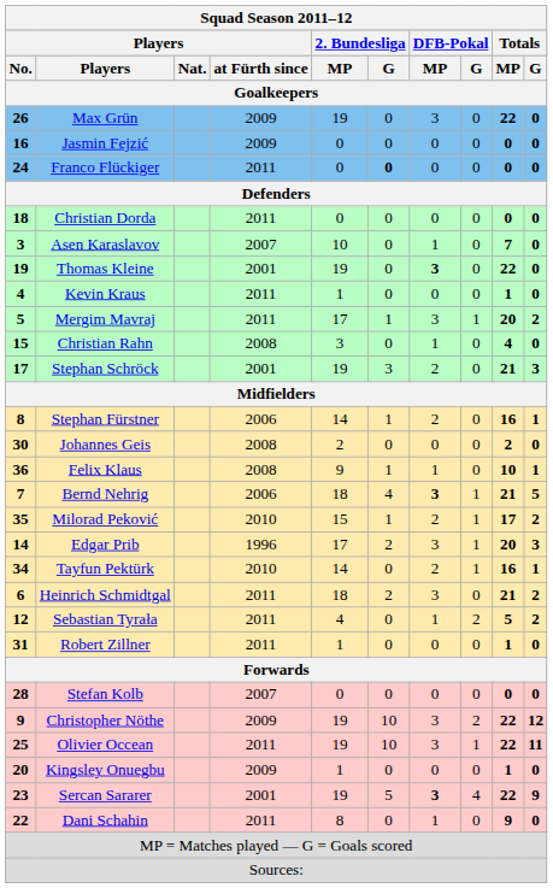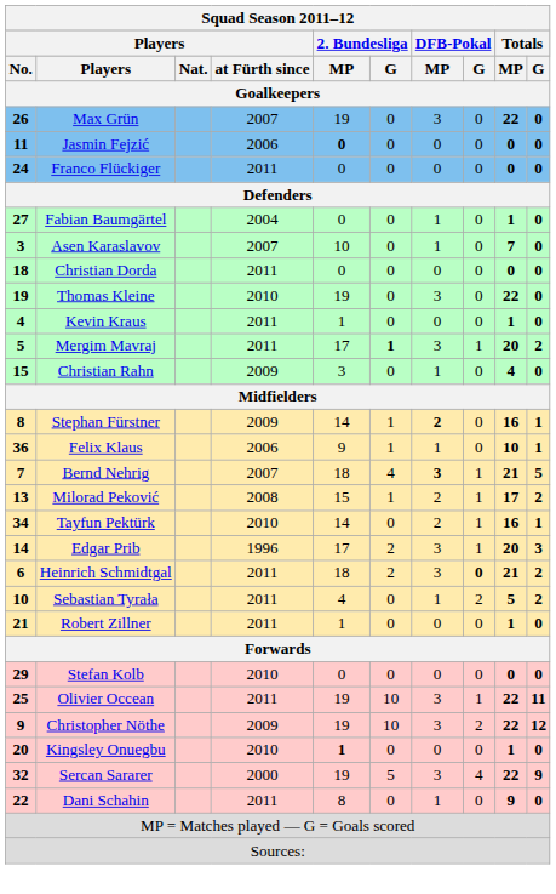 <table class="wikitable" style="font-size:100%">
 <tr style="text-align:center; background:#dcdcdc;">
 <th colspan="10">Squad Season 2011–12</th>
 </tr>
 <tr style="text-align:center; background:#9c9c9c;">
 <th colspan="4">Players</th>
 <th colspan="2"><a href='#'>2. Bundesliga</a></th>
 <th colspan="2"><a href='#'>DFB-Pokal</a></th>
 <th colspan="2">Totals</th>
 </tr>
 <tr style="text-align:center; background:#dcdcdc;">
 <th>No.</th>
 <th>Players</th>
 <th>Nat.</th>
 <th>at Fürth since</th>
 <th>MP</th>
 <th>G</th>
 <th>MP</th>
 <th>G</th>
 <th>MP</th>
 <th>G</th>
 </tr>
 <tr style="text-align:center; background:#dcdcdc;">
 <th colspan="10">Goalkeepers</th>
 </tr>
 <tr align="center" style="background:#7EC0EE">
 <td><strong>26</strong></td>
 <td><a href='#'>Max Grün</a></td>
 <td></td>
-<td>2009</td>
+<td>2007</td>
 <td>19</td>
 <td>0</td>
 <td>3</td>
 <td>0</td>
 <td><strong>22</strong></td>
 <td><strong>0</strong></td>
 </tr>
 <tr align="center" style="background:#7EC0EE">
-<td><strong>16</strong></td>
+<td><strong>11</strong></td>
 <td><a href='#'>Jasmin Fejzić</a></td>
 <td></td>
-<td>2009</td>
-<td>0</td>
+<td>2006</td>
+<td><strong>0</strong></td>
 <td>0</td>
 <td>0</td>
 <td>0</td>
 <td><strong>0</strong></td>
 <td><strong>0</strong></td>
 </tr>
 <tr align="center" style="background:#7EC0EE">
 <td><strong>24</strong></td>
 <td><a href='#'>Franco Flückiger</a></td>
 <td></td>
 <td>2011</td>
 <td>0</td>
-<td><strong>0</strong></td>
+<td>0</td>
 <td>0</td>
 <td>0</td>
 <td><strong>0</strong></td>
 <td><strong>0</strong></td>
 </tr>
 <tr align="center" style="background:#DCDCDC">
 <th colspan="10">Defenders</th>
 </tr>
 <tr align="center" style="background:#B9FFC5">
-<td><strong>18</strong></td>
-<td><a href='#'>Christian Dorda</a></td>
+<td><strong>27</strong></td>
+<td><a href='#'>Fabian Baumgärtel</a></td>
 <td></td>
-<td>2011</td>
+<td>2004</td>
 <td>0</td>
 <td>0</td>
+<td>1</td>
 <td>0</td>
-<td>0</td>
-<td><strong>0</strong></td>
+<td><strong>1</strong></td>
 <td><strong>0</strong></td>
 </tr>
 <tr align="center" style="background:#B9FFC5">
 <td><strong>3</strong></td>
 <td><a href='#'>Asen Karaslavov</a></td>
 <td></td>
 <td>2007</td>
 <td>10</td>
 <td>0</td>
 <td>1</td>
 <td>0</td>
 <td><strong>7</strong></td>
 <td><strong>0</strong></td>
 </tr>
 <tr align="center" style="background:#B9FFC5">
+<td><strong>18</strong></td>
+<td><a href='#'>Christian Dorda</a></td>
+<td></td>
+<td>2011</td>
+<td>0</td>
+<td>0</td>
+<td>0</td>
+<td>0</td>
+<td><strong>0</strong></td>
+<td><strong>0</strong></td>
+</tr>
+<tr align="center" style="background:#B9FFC5">
 <td><strong>19</strong></td>
 <td><a href='#'>Thomas Kleine</a></td>
 <td></td>
-<td>2001</td>
+<td>2010</td>
 <td>19</td>
 <td>0</td>
-<td><strong>3</strong></td>
+<td>3</td>
 <td>0</td>
 <td><strong>22</strong></td>
 <td><strong>0</strong></td>
 </tr>
 <tr align="center" style="background:#B9FFC5">
 <td><strong>4</strong></td>
 <td><a href='#'>Kevin Kraus</a></td>
 <td></td>
 <td>2011</td>
 <td>1</td>
 <td>0</td>
 <td>0</td>
 <td>0</td>
 <td><strong>1</strong></td>
 <td><strong>0</strong></td>
 </tr>
 <tr align="center" style="background:#B9FFC5">
 <td><strong>5</strong></td>
 <td><a href='#'>Mergim Mavraj</a></td>
 <td></td>
 <td>2011</td>
 <td>17</td>
-<td>1</td>
+<td><strong>1</strong></td>
 <td>3</td>
 <td>1</td>
 <td><strong>20</strong></td>
 <td><strong>2</strong></td>
 </tr>
 <tr align="center" style="background:#B9FFC5">
 <td><strong>15</strong></td>
 <td><a href='#'>Christian Rahn</a></td>
 <td></td>
-<td>2008</td>
+<td>2009</td>
 <td>3</td>
 <td>0</td>
 <td>1</td>
 <td>0</td>
 <td><strong>4</strong></td>
 <td><strong>0</strong></td>
-</tr>
-<tr align="center" style="background:#B9FFC5">
-<td><strong>17</strong></td>
-<td><a href='#'>Stephan Schröck</a></td>
-<td></td>
-<td>2001</td>
-<td>19</td>
-<td>3</td>
-<td>2</td>
-<td>0</td>
-<td><strong>21</strong></td>
-<td><strong>3</strong></td>
 </tr>
 <tr align="center" style="background:#DCDCDC">
 <th colspan="10">Midfielders</th>
 </tr>
 <tr align="center" style="background:#FFEBAD">
 <td><strong>8</strong></td>
 <td><a href='#'>Stephan Fürstner</a></td>
 <td></td>
-<td>2006</td>
+<td>2009</td>
 <td>14</td>
 <td>1</td>
-<td>2</td>
+<td><strong>2</strong></td>
 <td>0</td>
 <td><strong>16</strong></td>
 <td><strong>1</strong></td>
 </tr>
 <tr align="center" style="background:#FFEBAD">
-<td><strong>30</strong></td>
-<td><a href='#'>Johannes Geis</a></td>
-<td></td>
-<td>2008</td>
-<td>2</td>
-<td>0</td>
-<td>0</td>
-<td>0</td>
-<td><strong>2</strong></td>
-<td><strong>0</strong></td>
-</tr>
-<tr align="center" style="background:#FFEBAD">
 <td><strong>36</strong></td>
 <td><a href='#'>Felix Klaus</a></td>
 <td></td>
-<td>2008</td>
+<td>2006</td>
 <td>9</td>
 <td>1</td>
 <td>1</td>
 <td>0</td>
 <td><strong>10</strong></td>
 <td><strong>1</strong></td>
 </tr>
 <tr align="center" style="background:#FFEBAD">
 <td><strong>7</strong></td>
 <td><a href='#'>Bernd Nehrig</a></td>
 <td></td>
-<td>2006</td>
+<td>2007</td>
 <td>18</td>
 <td>4</td>
 <td><strong>3</strong></td>
 <td>1</td>
 <td><strong>21</strong></td>
 <td><strong>5</strong></td>
 </tr>
 <tr align="center" style="background:#FFEBAD">
-<td><strong>35</strong></td>
+<td><strong>13</strong></td>
 <td><a href='#'>Milorad Peković</a></td>
 <td></td>
-<td>2010</td>
+<td>2008</td>
 <td>15</td>
 <td>1</td>
 <td>2</td>
 <td>1</td>
 <td><strong>17</strong></td>
 <td><strong>2</strong></td>
+</tr>
+<tr align="center" style="background:#FFEBAD">
+<td><strong>34</strong></td>
+<td><a href='#'>Tayfun Pektürk</a></td>
+<td></td>
+<td>2010</td>
+<td>14</td>
+<td>0</td>
+<td>2</td>
+<td>1</td>
+<td><strong>16</strong></td>
+<td><strong>1</strong></td>
 </tr>
 <tr align="center" style="background:#FFEBAD">
 <td><strong>14</strong></td>
 <td><a href='#'>Edgar Prib</a></td>
 <td></td>
 <td>1996</td>
 <td>17</td>
 <td>2</td>
 <td>3</td>
 <td>1</td>
 <td><strong>20</strong></td>
 <td><strong>3</strong></td>
 </tr>
 <tr align="center" style="background:#FFEBAD">
-<td><strong>34</strong></td>
-<td><a href='#'>Tayfun Pektürk</a></td>
-<td></td>
-<td>2010</td>
-<td>14</td>
-<td>0</td>
-<td>2</td>
-<td>1</td>
-<td><strong>16</strong></td>
-<td><strong>1</strong></td>
-</tr>
-<tr align="center" style="background:#FFEBAD">
 <td><strong>6</strong></td>
 <td><a href='#'>Heinrich Schmidtgal</a></td>
 <td></td>
 <td>2011</td>
 <td>18</td>
 <td>2</td>
 <td>3</td>
-<td>0</td>
+<td><strong>0</strong></td>
 <td><strong>21</strong></td>
 <td><strong>2</strong></td>
 </tr>
 <tr align="center" style="background:#FFEBAD">
-<td><strong>12</strong></td>
+<td><strong>10</strong></td>
 <td><a href='#'>Sebastian Tyrała</a></td>
 <td></td>
 <td>2011</td>
 <td>4</td>
 <td>0</td>
 <td>1</td>
 <td>2</td>
 <td><strong>5</strong></td>
 <td><strong>2</strong></td>
 </tr>
 <tr align="center" style="background:#FFEBAD">
-<td><strong>31</strong></td>
+<td><strong>21</strong></td>
 <td><a href='#'>Robert Zillner</a></td>
 <td></td>
 <td>2011</td>
 <td>1</td>
 <td>0</td>
 <td>0</td>
 <td>0</td>
 <td><strong>1</strong></td>
 <td><strong>0</strong></td>
 </tr>
 <tr align="center" style="background:#DCDCDC">
 <th colspan="10">Forwards</th>
 </tr>
 <tr align="center" style="background:#FFCBCB">
-<td><strong>28</strong></td>
+<td><strong>29</strong></td>
 <td><a href='#'>Stefan Kolb</a></td>
 <td></td>
-<td>2007</td>
+<td>2010</td>
 <td>0</td>
 <td>0</td>
 <td>0</td>
 <td>0</td>
 <td><strong>0</strong></td>
 <td><strong>0</strong></td>
+</tr>
+<tr align="center" style="background:#FFCBCB">
+<td><strong>25</strong></td>
+<td><a href='#'>Olivier Occean</a></td>
+<td></td>
+<td>2011</td>
+<td>19</td>
+<td>10</td>
+<td>3</td>
+<td>1</td>
+<td><strong>22</strong></td>
+<td><strong>11</strong></td>
 </tr>
 <tr align="center" style="background:#FFCBCB">
 <td><strong>9</strong></td>
 <td><a href='#'>Christopher Nöthe</a></td>
 <td></td>
 <td>2009</td>
 <td>19</td>
 <td>10</td>
 <td>3</td>
 <td>2</td>
 <td><strong>22</strong></td>
 <td><strong>12</strong></td>
 </tr>
 <tr align="center" style="background:#FFCBCB">
-<td><strong>25</strong></td>
-<td><a href='#'>Olivier Occean</a></td>
-<td></td>
-<td>2011</td>
-<td>19</td>
-<td>10</td>
-<td>3</td>
-<td>1</td>
-<td><strong>22</strong></td>
-<td><strong>11</strong></td>
-</tr>
-<tr align="center" style="background:#FFCBCB">
 <td><strong>20</strong></td>
 <td><a href='#'>Kingsley Onuegbu</a></td>
 <td></td>
-<td>2009</td>
-<td>1</td>
+<td>2010</td>
+<td><strong>1</strong></td>
 <td>0</td>
 <td>0</td>
 <td>0</td>
 <td><strong>1</strong></td>
 <td><strong>0</strong></td>
 </tr>
 <tr align="center" style="background:#FFCBCB">
-<td><strong>23</strong></td>
+<td><strong>32</strong></td>
 <td><a href='#'>Sercan Sararer</a></td>
 <td></td>
-<td>2001</td>
+<td>2000</td>
 <td>19</td>
 <td>5</td>
-<td><strong>3</strong></td>
+<td>3</td>
 <td>4</td>
 <td><strong>22</strong></td>
 <td><strong>9</strong></td>
 </tr>
 <tr align="center" style="background:#FFCBCB">
 <td><strong>22</strong></td>
 <td><a href='#'>Dani Schahin</a></td>
 <td></td>
 <td>2011</td>
 <td>8</td>
 <td>0</td>
 <td>1</td>
 <td>0</td>
 <td><strong>9</strong></td>
 <td><strong>0</strong></td>
 </tr>
 <tr style="text-align:center; background:#dcdcdc;">
 <td colspan="10">MP = Matches played — G = Goals scored</td>
 </tr>
 <tr style="text-align:center; background:#dcdcdc;">
 <td colspan="10">Sources: </td>
 </tr>
 </table>
